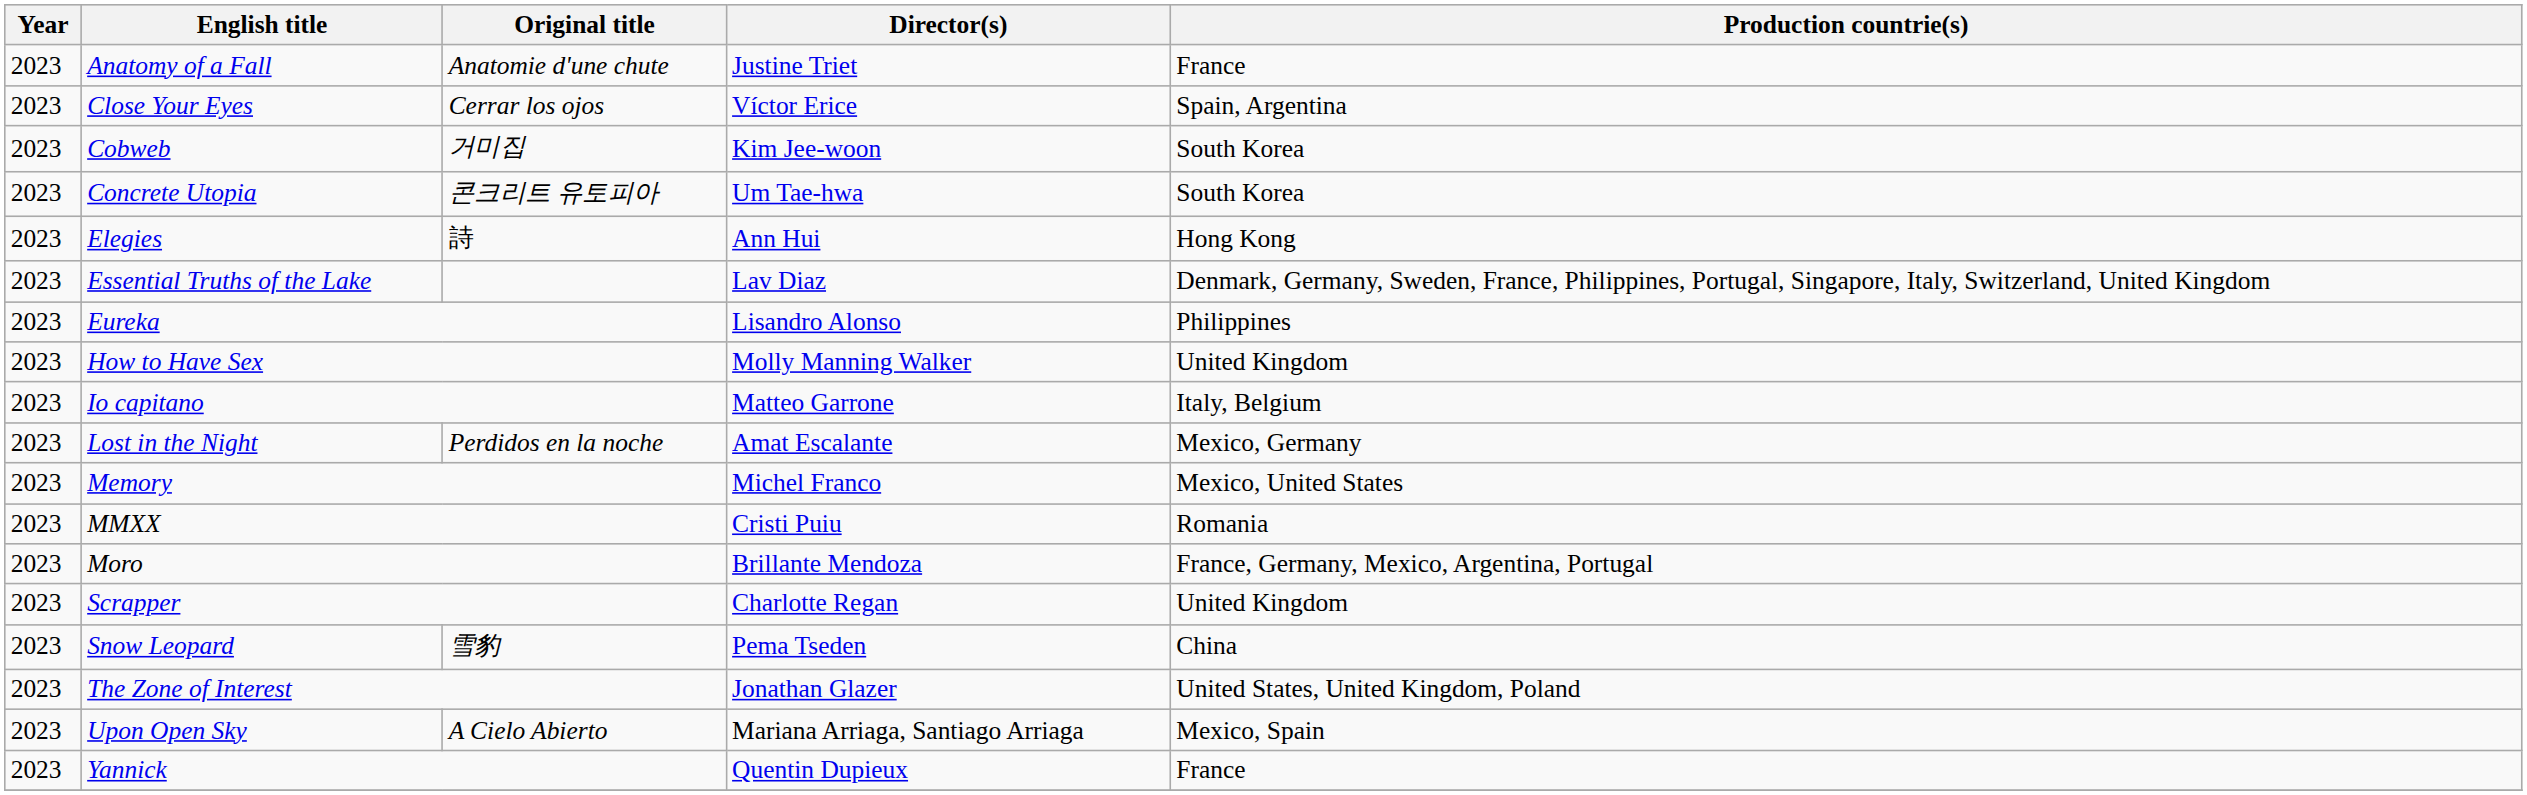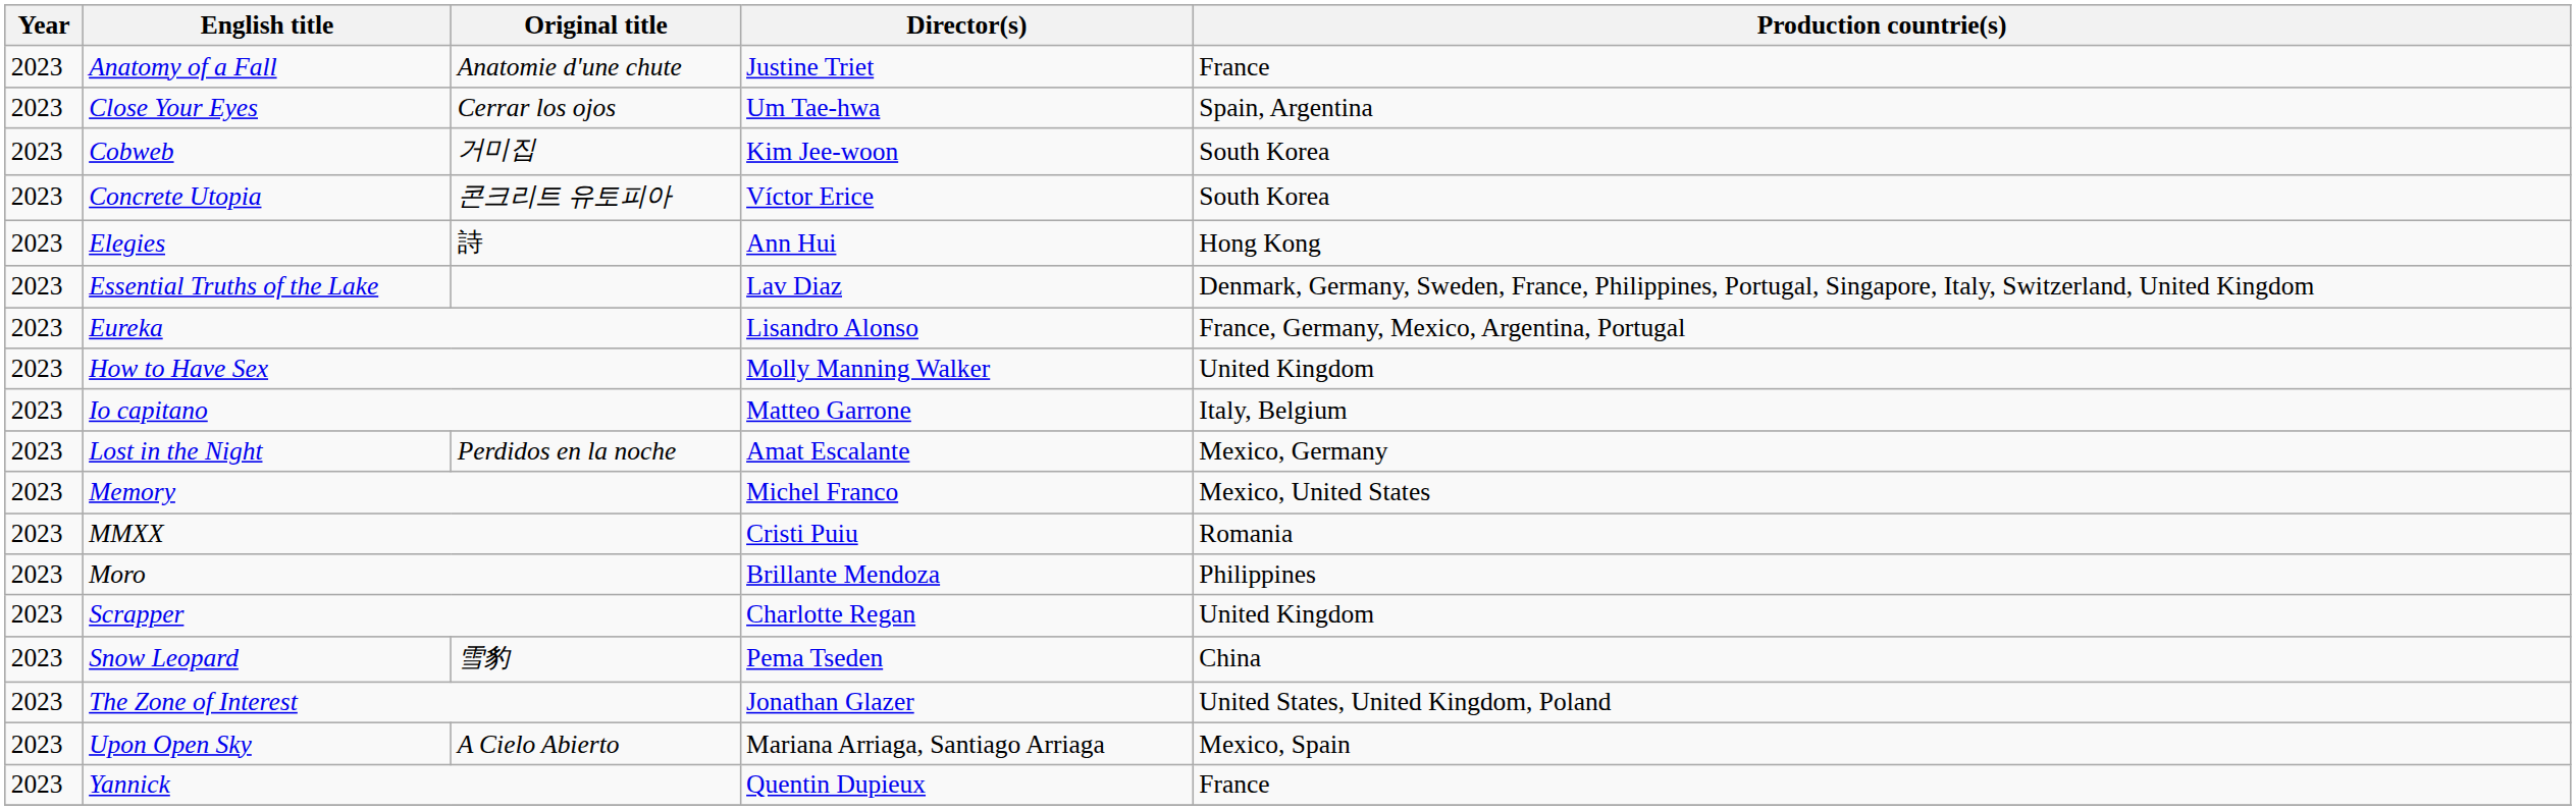 <table class="sortable wikitable" style="width:100%; margin-bottom:4px" cellpadding="5">
 <tr>
 <th scope="col">Year</th>
 <th scope="col">English title</th>
 <th scope="col">Original title</th>
 <th scope="col">Director(s)</th>
 <th scope="col">Production countrie(s)</th>
 </tr>
 <tr>
 <td>2023</td>
 <td><em><a href='#'>Anatomy of a Fall</a></em></td>
 <td><em>Anatomie d'une chute</em></td>
 <td><a href='#'>Justine Triet</a></td>
 <td>France</td>
 </tr>
 <tr>
 <td>2023</td>
 <td><em><a href='#'>Close Your Eyes</a></em></td>
 <td><em>Cerrar los ojos</em></td>
-<td><a href='#'>Víctor Erice</a></td>
+<td><a href='#'>Um Tae-hwa</a></td>
 <td>Spain, Argentina</td>
 </tr>
 <tr>
 <td>2023</td>
 <td><em><a href='#'>Cobweb</a></em></td>
 <td><em>거미집</em></td>
 <td><a href='#'>Kim Jee-woon</a></td>
 <td>South Korea</td>
 </tr>
 <tr>
 <td>2023</td>
 <td><em><a href='#'>Concrete Utopia</a></em></td>
 <td><em>콘크리트 유토피아</em></td>
-<td><a href='#'>Um Tae-hwa</a></td>
+<td><a href='#'>Víctor Erice</a></td>
 <td>South Korea</td>
 </tr>
 <tr>
 <td>2023</td>
 <td><em><a href='#'>Elegies</a></em></td>
 <td>詩</td>
 <td><a href='#'>Ann Hui</a></td>
 <td>Hong Kong</td>
 </tr>
 <tr>
 <td>2023</td>
 <td><em><a href='#'>Essential Truths of the Lake</a></em></td>
 <td></td>
 <td><a href='#'>Lav Diaz</a></td>
 <td>Denmark, Germany, Sweden, France, Philippines,  Portugal, Singapore, Italy, Switzerland, United Kingdom</td>
 </tr>
 <tr>
 <td>2023</td>
 <td colspan=2><em><a href='#'>Eureka</a></em></td>
 <td><a href='#'>Lisandro Alonso</a></td>
-<td>Philippines</td>
+<td>France, Germany, Mexico, Argentina, Portugal</td>
 </tr>
 <tr>
 <td>2023</td>
 <td colspan=2><em><a href='#'>How to Have Sex</a></em></td>
 <td><a href='#'>Molly Manning Walker</a></td>
 <td>United Kingdom</td>
 </tr>
 <tr>
 <td>2023</td>
 <td colspan=2><em><a href='#'>Io capitano</a></em></td>
 <td><a href='#'>Matteo Garrone</a></td>
 <td>Italy, Belgium</td>
 </tr>
 <tr>
 <td>2023</td>
 <td><em><a href='#'>Lost in the Night</a></em></td>
 <td><em>Perdidos en la noche</em></td>
 <td><a href='#'>Amat Escalante</a></td>
 <td>Mexico, Germany</td>
 </tr>
 <tr>
 <td>2023</td>
 <td colspan=2><em><a href='#'>Memory</a></em></td>
 <td><a href='#'>Michel Franco</a></td>
 <td>Mexico, United States</td>
 </tr>
 <tr>
 <td>2023</td>
 <td colspan=2><em>MMXX</em></td>
 <td><a href='#'>Cristi Puiu</a></td>
 <td>Romania</td>
 </tr>
 <tr>
 <td>2023</td>
 <td colspan=2><em>Moro</em></td>
 <td><a href='#'>Brillante Mendoza</a></td>
-<td>France, Germany, Mexico, Argentina, Portugal</td>
+<td>Philippines</td>
 </tr>
 <tr>
 <td>2023</td>
 <td colspan=2><em><a href='#'>Scrapper</a></em></td>
 <td><a href='#'>Charlotte Regan</a></td>
 <td>United Kingdom</td>
 </tr>
 <tr>
 <td>2023</td>
 <td><em><a href='#'>Snow Leopard</a></em></td>
 <td><em>雪豹</em></td>
 <td><a href='#'>Pema Tseden</a></td>
 <td>China</td>
 </tr>
 <tr>
 <td>2023</td>
 <td colspan=2><em><a href='#'>The Zone of Interest</a></em></td>
 <td><a href='#'>Jonathan Glazer</a></td>
 <td>United States, United Kingdom, Poland</td>
 </tr>
 <tr>
 <td>2023</td>
 <td><em><a href='#'>Upon Open Sky</a></em></td>
 <td><em>A Cielo Abierto</em></td>
 <td>Mariana Arriaga, Santiago Arriaga</td>
 <td>Mexico, Spain</td>
 </tr>
 <tr>
 <td>2023</td>
 <td colspan=2><em><a href='#'>Yannick</a></em></td>
 <td><a href='#'>Quentin Dupieux</a></td>
 <td>France</td>
 </tr>
 <tr>
 </tr>
 </table>
